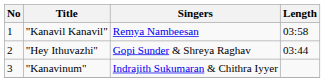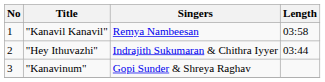 <table class="wikitable tracklist" style="font-size:95%;">
 <tr>
 <th>No</th>
 <th>Title</th>
 <th>Singers</th>
 <th>Length</th>
 </tr>
 <tr>
 <td>1</td>
 <td>"Kanavil Kanavil"</td>
 <td><a href='#'>Remya Nambeesan</a></td>
 <td>03:58</td>
 </tr>
 <tr>
 <td>2</td>
 <td>"Hey Ithuvazhi"</td>
-<td><a href='#'>Gopi Sunder</a> & Shreya Raghav</td>
+<td><a href='#'>Indrajith Sukumaran</a> & Chithra Iyyer</td>
 <td>03:44</td>
 </tr>
 <tr>
 <td>3</td>
 <td>"Kanavinum"</td>
-<td><a href='#'>Indrajith Sukumaran</a> & Chithra Iyyer</td>
+<td><a href='#'>Gopi Sunder</a> & Shreya Raghav</td>
 <td></td>
 </tr>
 <tr>
 </tr>
 </table>
